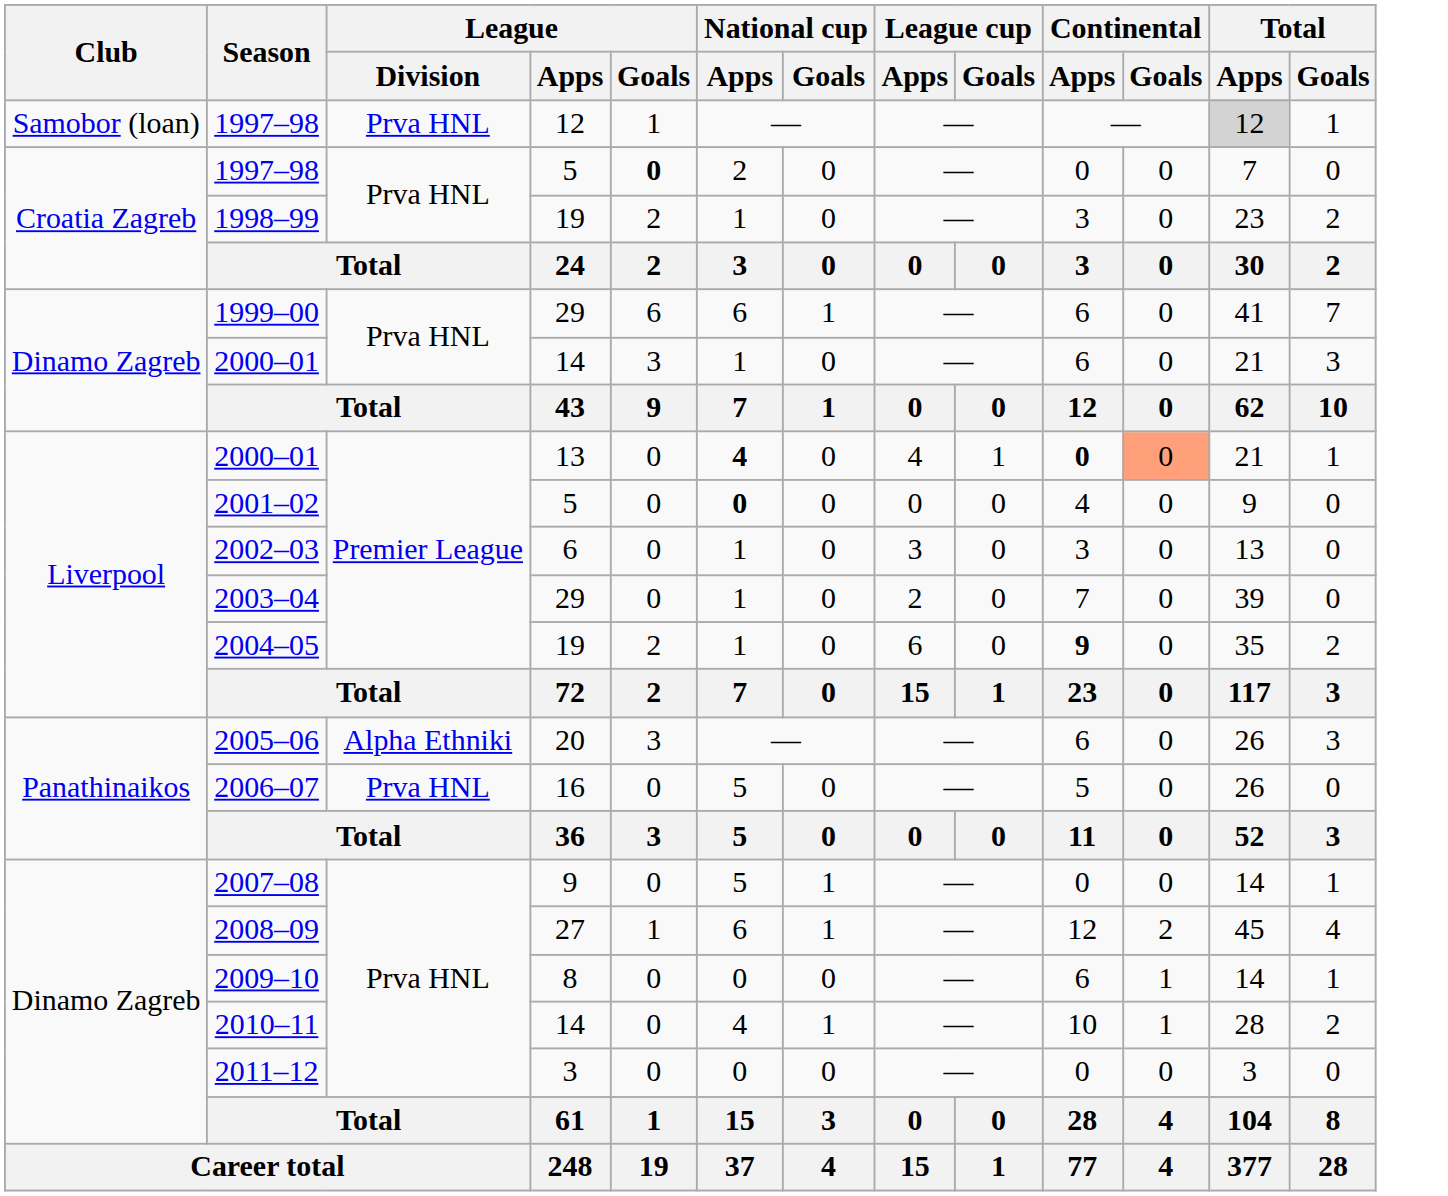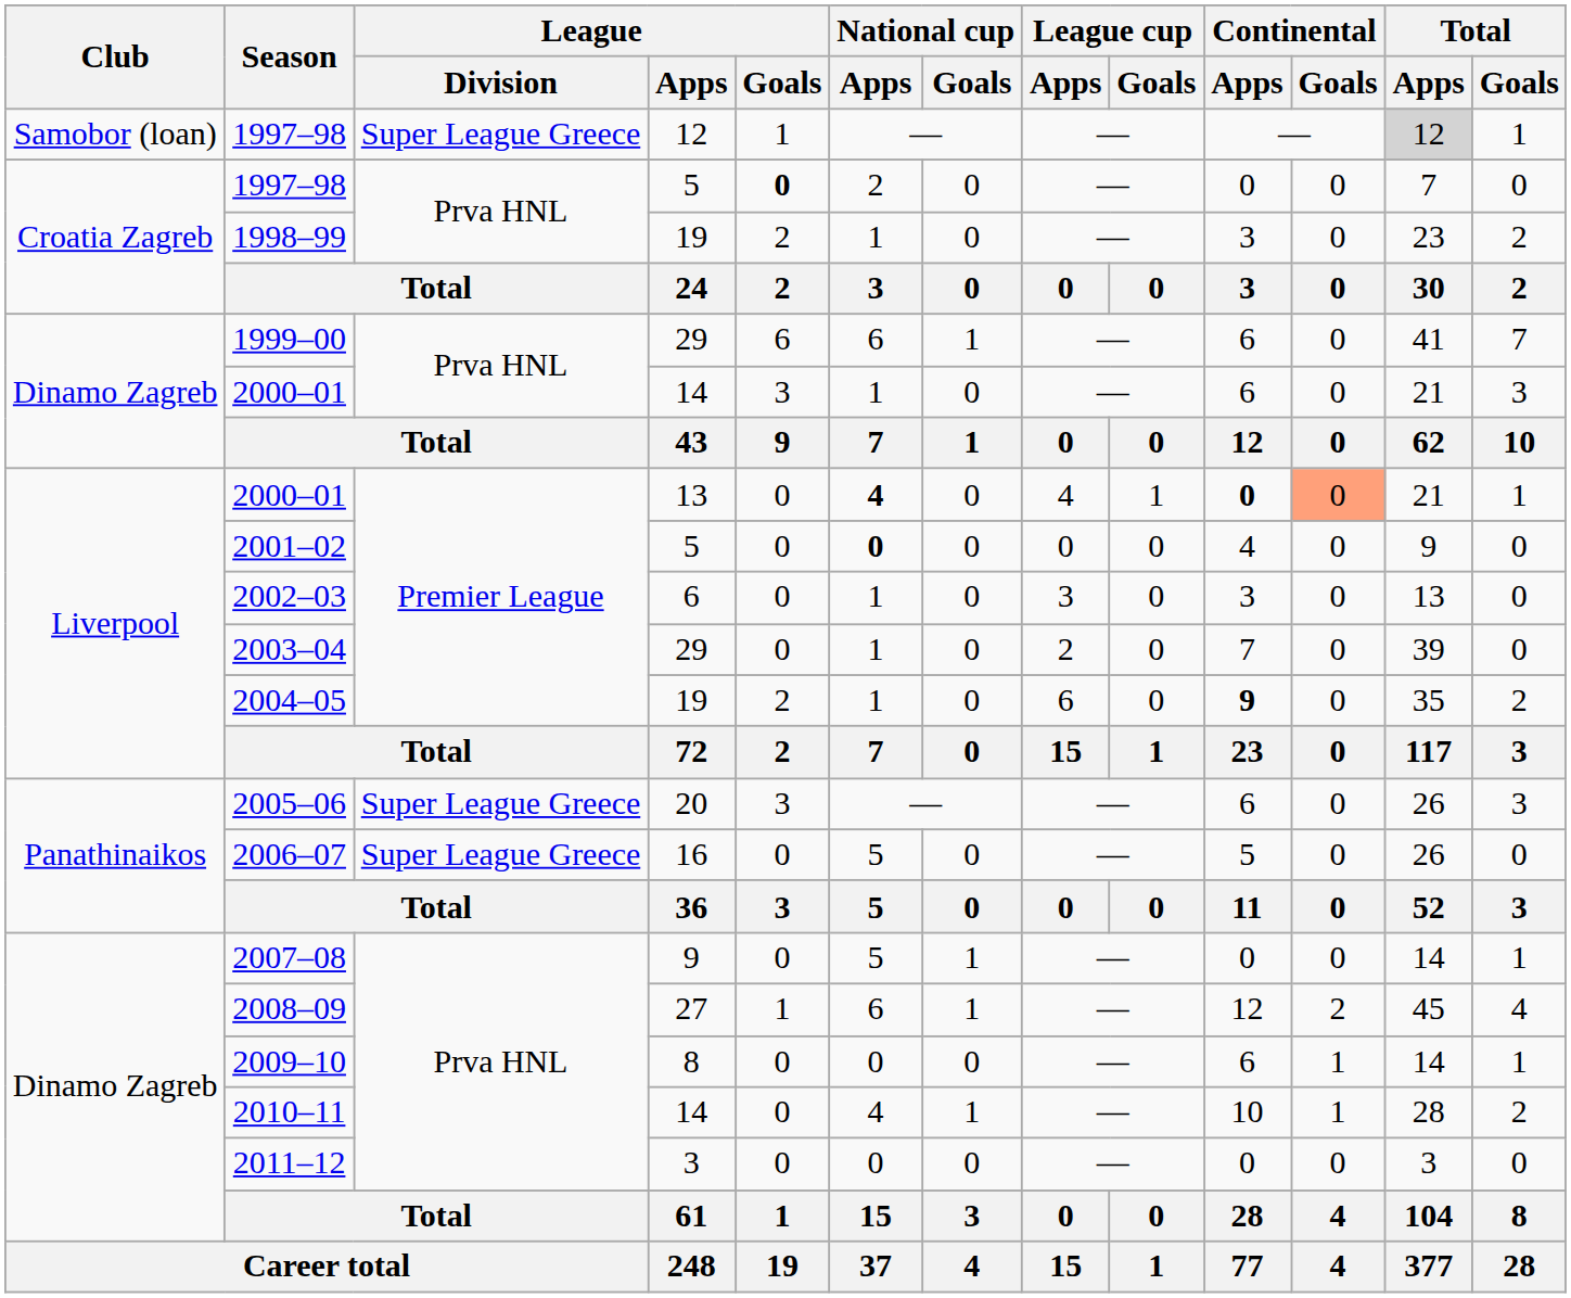 <table class="wikitable" style="text-align:center">
 <tr>
 <th rowspan="2">Club</th>
 <th rowspan="2">Season</th>
 <th colspan="3">League</th>
 <th colspan="2">National cup</th>
 <th colspan="2">League cup</th>
 <th colspan="2">Continental</th>
 <th colspan="2">Total</th>
 </tr>
 <tr>
 <th>Division</th>
 <th>Apps</th>
 <th>Goals</th>
 <th>Apps</th>
 <th>Goals</th>
 <th>Apps</th>
 <th>Goals</th>
 <th>Apps</th>
 <th>Goals</th>
 <th>Apps</th>
 <th>Goals</th>
 </tr>
 <tr>
 <td><a href='#'>Samobor</a> (loan)</td>
 <td><a href='#'>1997–98</a></td>
-<td><a href='#'>Prva HNL</a></td>
+<td><a href='#'>Super League Greece</a></td>
 <td>12</td>
 <td>1</td>
 <td colspan="2">—</td>
 <td colspan="2">—</td>
 <td colspan="2">—</td>
 <td style="background: lightgrey;">12</td>
 <td>1</td>
 </tr>
 <tr>
 <td rowspan="3"><a href='#'>Croatia Zagreb</a></td>
 <td><a href='#'>1997–98</a></td>
 <td rowspan="2">Prva HNL</td>
 <td>5</td>
 <td><strong>0</strong></td>
 <td>2</td>
 <td>0</td>
 <td colspan="2">—</td>
 <td>0</td>
 <td>0</td>
 <td>7</td>
 <td>0</td>
 </tr>
 <tr>
 <td><a href='#'>1998–99</a></td>
 <td>19</td>
 <td>2</td>
 <td>1</td>
 <td>0</td>
 <td colspan="2">—</td>
 <td>3</td>
 <td>0</td>
 <td>23</td>
 <td>2</td>
 </tr>
 <tr>
 <th colspan="2">Total</th>
 <th>24</th>
 <th>2</th>
 <th>3</th>
 <th>0</th>
 <th>0</th>
 <th>0</th>
 <th>3</th>
 <th>0</th>
 <th>30</th>
 <th>2</th>
 </tr>
 <tr>
 <td rowspan="3"><a href='#'>Dinamo Zagreb</a></td>
 <td><a href='#'>1999–00</a></td>
 <td rowspan="2">Prva HNL</td>
 <td>29</td>
 <td>6</td>
 <td>6</td>
 <td>1</td>
 <td colspan="2">—</td>
 <td>6</td>
 <td>0</td>
 <td>41</td>
 <td>7</td>
 </tr>
 <tr>
 <td><a href='#'>2000–01</a></td>
 <td>14</td>
 <td>3</td>
 <td>1</td>
 <td>0</td>
 <td colspan="2">—</td>
 <td>6</td>
 <td>0</td>
 <td>21</td>
 <td>3</td>
 </tr>
 <tr>
 <th colspan="2">Total</th>
 <th>43</th>
 <th>9</th>
 <th>7</th>
 <th>1</th>
 <th>0</th>
 <th>0</th>
 <th>12</th>
 <th>0</th>
 <th>62</th>
 <th>10</th>
 </tr>
 <tr>
 <td rowspan="6"><a href='#'>Liverpool</a></td>
 <td><a href='#'>2000–01</a></td>
 <td rowspan="5"><a href='#'>Premier League</a></td>
 <td>13</td>
 <td>0</td>
 <td><strong>4</strong></td>
 <td>0</td>
 <td>4</td>
 <td>1</td>
 <td><strong>0</strong></td>
 <td style="background: lightsalmon;">0</td>
 <td>21</td>
 <td>1</td>
 </tr>
 <tr>
 <td><a href='#'>2001–02</a></td>
 <td>5</td>
 <td>0</td>
 <td><strong>0</strong></td>
 <td>0</td>
 <td>0</td>
 <td>0</td>
 <td>4</td>
 <td>0</td>
 <td>9</td>
 <td>0</td>
 </tr>
 <tr>
 <td><a href='#'>2002–03</a></td>
 <td>6</td>
 <td>0</td>
 <td>1</td>
 <td>0</td>
 <td>3</td>
 <td>0</td>
 <td>3</td>
 <td>0</td>
 <td>13</td>
 <td>0</td>
 </tr>
 <tr>
 <td><a href='#'>2003–04</a></td>
 <td>29</td>
 <td>0</td>
 <td>1</td>
 <td>0</td>
 <td>2</td>
 <td>0</td>
 <td>7</td>
 <td>0</td>
 <td>39</td>
 <td>0</td>
 </tr>
 <tr>
 <td><a href='#'>2004–05</a></td>
 <td>19</td>
 <td>2</td>
 <td>1</td>
 <td>0</td>
 <td>6</td>
 <td>0</td>
 <td><strong>9</strong></td>
 <td>0</td>
 <td>35</td>
 <td>2</td>
 </tr>
 <tr>
 <th colspan="2">Total</th>
 <th>72</th>
 <th>2</th>
 <th>7</th>
 <th>0</th>
 <th>15</th>
 <th>1</th>
 <th>23</th>
 <th>0</th>
 <th>117</th>
 <th>3</th>
 </tr>
 <tr>
 <td rowspan="3"><a href='#'>Panathinaikos</a></td>
 <td><a href='#'>2005–06</a></td>
-<td><a href='#'>Alpha Ethniki</a></td>
+<td><a href='#'>Super League Greece</a></td>
 <td>20</td>
 <td>3</td>
 <td colspan="2">—</td>
 <td colspan="2">—</td>
 <td>6</td>
 <td>0</td>
 <td>26</td>
 <td>3</td>
 </tr>
 <tr>
 <td><a href='#'>2006–07</a></td>
-<td><a href='#'>Prva HNL</a></td>
+<td><a href='#'>Super League Greece</a></td>
 <td>16</td>
 <td>0</td>
 <td>5</td>
 <td>0</td>
 <td colspan="2">—</td>
 <td>5</td>
 <td>0</td>
 <td>26</td>
 <td>0</td>
 </tr>
 <tr>
 <th colspan="2">Total</th>
 <th>36</th>
 <th>3</th>
 <th>5</th>
 <th>0</th>
 <th>0</th>
 <th>0</th>
 <th>11</th>
 <th>0</th>
 <th>52</th>
 <th>3</th>
 </tr>
 <tr>
 <td rowspan="6">Dinamo Zagreb</td>
 <td><a href='#'>2007–08</a></td>
 <td rowspan="5">Prva HNL</td>
 <td>9</td>
 <td>0</td>
 <td>5</td>
 <td>1</td>
 <td colspan="2">—</td>
 <td>0</td>
 <td>0</td>
 <td>14</td>
 <td>1</td>
 </tr>
 <tr>
 <td><a href='#'>2008–09</a></td>
 <td>27</td>
 <td>1</td>
 <td>6</td>
 <td>1</td>
 <td colspan="2">—</td>
 <td>12</td>
 <td>2</td>
 <td>45</td>
 <td>4</td>
 </tr>
 <tr>
 <td><a href='#'>2009–10</a></td>
 <td>8</td>
 <td>0</td>
 <td>0</td>
 <td>0</td>
 <td colspan="2">—</td>
 <td>6</td>
 <td>1</td>
 <td>14</td>
 <td>1</td>
 </tr>
 <tr>
 <td><a href='#'>2010–11</a></td>
 <td>14</td>
 <td>0</td>
 <td>4</td>
 <td>1</td>
 <td colspan="2">—</td>
 <td>10</td>
 <td>1</td>
 <td>28</td>
 <td>2</td>
 </tr>
 <tr>
 <td><a href='#'>2011–12</a></td>
 <td>3</td>
 <td>0</td>
 <td>0</td>
 <td>0</td>
 <td colspan="2">—</td>
 <td>0</td>
 <td>0</td>
 <td>3</td>
 <td>0</td>
 </tr>
 <tr>
 <th colspan="2">Total</th>
 <th>61</th>
 <th>1</th>
 <th>15</th>
 <th>3</th>
 <th>0</th>
 <th>0</th>
 <th>28</th>
 <th>4</th>
 <th>104</th>
 <th>8</th>
 </tr>
 <tr>
 <th colspan="3">Career total</th>
 <th>248</th>
 <th>19</th>
 <th>37</th>
 <th>4</th>
 <th>15</th>
 <th>1</th>
 <th>77</th>
 <th>4</th>
 <th>377</th>
 <th>28</th>
 </tr>
 </table>
